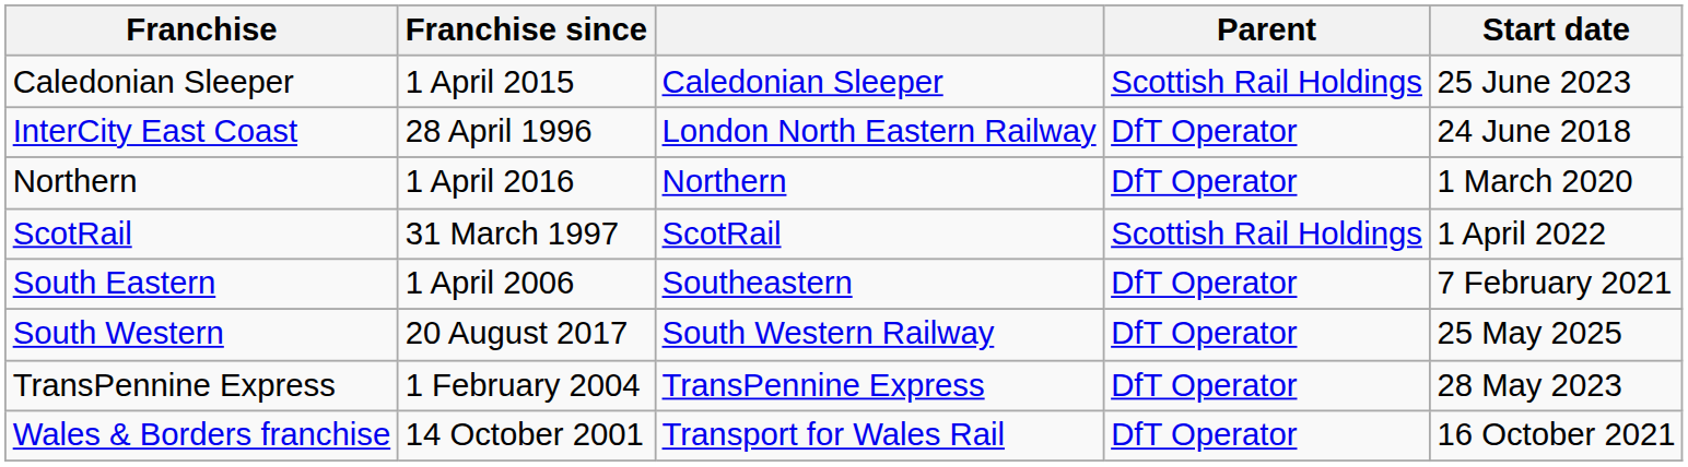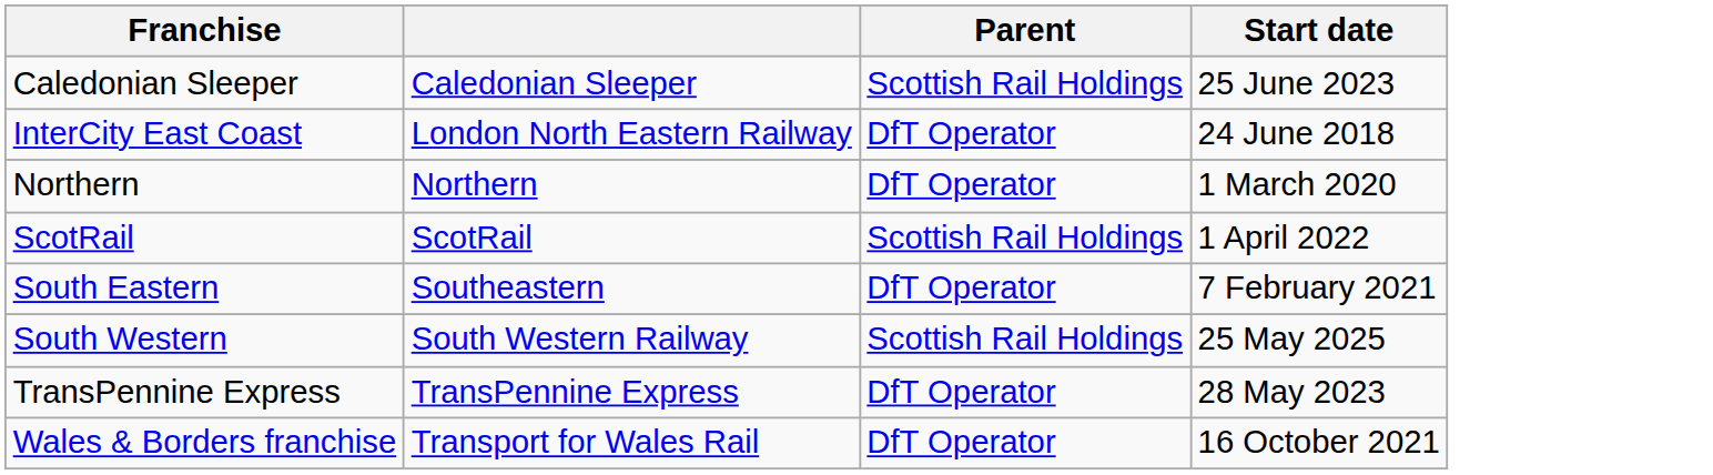 <table class="wikitable sortable">
 <tr>
 <th>Franchise</th>
-<th>Franchise since</th>
 <th></th>
 <th>Parent</th>
 <th>Start date</th>
 </tr>
 <tr>
 <td>Caledonian Sleeper</td>
-<td>1 April 2015</td>
 <td><a href='#'>Caledonian Sleeper</a></td>
 <td><a href='#'>Scottish Rail Holdings</a></td>
 <td>25 June 2023</td>
 </tr>
 <tr>
 <td><a href='#'>InterCity East Coast</a></td>
-<td>28 April 1996</td>
 <td><a href='#'>London North Eastern Railway</a></td>
 <td><a href='#'>DfT Operator</a></td>
 <td>24 June 2018</td>
 </tr>
 <tr>
 <td>Northern</td>
-<td>1 April 2016</td>
 <td><a href='#'>Northern</a></td>
 <td><a href='#'>DfT Operator</a></td>
 <td>1 March 2020</td>
 </tr>
 <tr>
 <td><a href='#'>ScotRail</a></td>
-<td>31 March 1997</td>
 <td><a href='#'>ScotRail</a></td>
 <td><a href='#'>Scottish Rail Holdings</a></td>
 <td>1 April 2022</td>
 </tr>
 <tr>
 <td><a href='#'>South Eastern</a></td>
-<td>1 April 2006</td>
 <td><a href='#'>Southeastern</a></td>
 <td><a href='#'>DfT Operator</a></td>
 <td>7 February 2021</td>
 </tr>
 <tr>
 <td><a href='#'>South Western</a></td>
-<td>20 August 2017</td>
 <td><a href='#'>South Western Railway</a></td>
-<td><a href='#'>DfT Operator</a></td>
+<td><a href='#'>Scottish Rail Holdings</a></td>
 <td>25 May 2025</td>
 </tr>
 <tr>
 <td>TransPennine Express</td>
-<td>1 February 2004</td>
 <td><a href='#'>TransPennine Express</a></td>
 <td><a href='#'>DfT Operator</a></td>
 <td>28 May 2023</td>
 </tr>
 <tr>
 <td><a href='#'>Wales & Borders franchise</a></td>
-<td>14 October 2001</td>
 <td><a href='#'>Transport for Wales Rail</a></td>
 <td><a href='#'>DfT Operator</a></td>
 <td>16 October 2021</td>
 </tr>
 </table>
